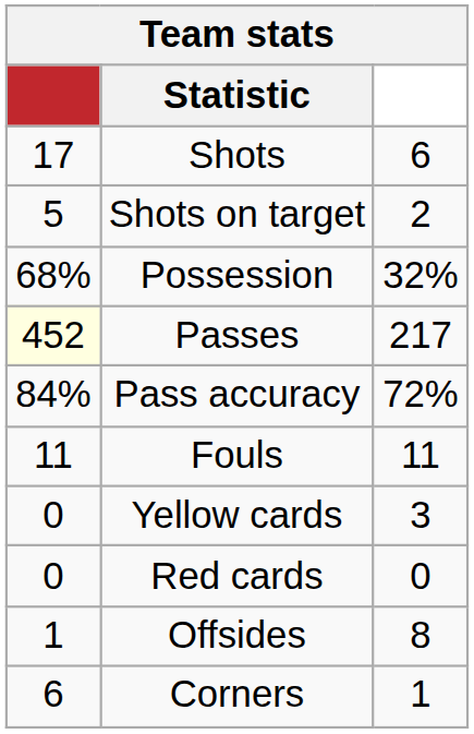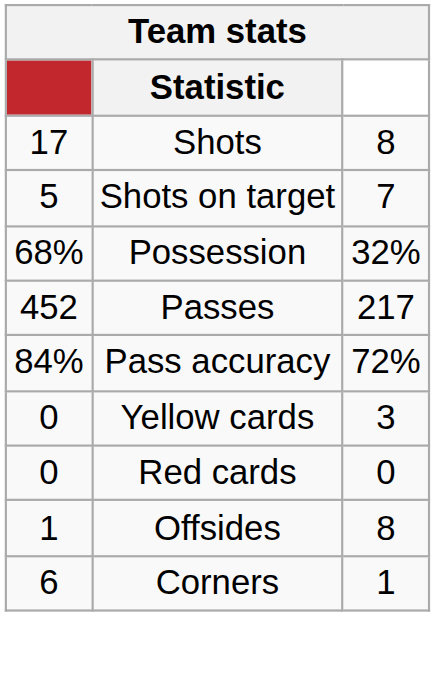 <table class="wikitable" style="margin-left: auto; margin-right: auto; border: none; text-align:center;">
 <tr>
 <th colspan=3>Team stats</th>
 </tr>
 <tr>
 <th style="background: #c1272d; color: #006233;"> <a href='#'></a></th>
 <th>Statistic</th>
 <th style="background: #FFFFFF; color: #EF2B2D;"> <a href='#'></a></th>
 </tr>
 <tr>
 <td>17</td>
 <td>Shots</td>
-<td>6</td>
+<td>8</td>
 </tr>
 <tr>
 <td>5</td>
 <td>Shots on target</td>
-<td>2</td>
+<td>7</td>
 </tr>
 <tr>
 <td>68%</td>
 <td>Possession</td>
 <td>32%</td>
 </tr>
 <tr>
-<td style="background: lightyellow;">452</td>
+<td>452</td>
 <td>Passes</td>
 <td>217</td>
 </tr>
 <tr>
 <td>84%</td>
 <td>Pass accuracy</td>
 <td>72%</td>
-</tr>
-<tr>
-<td>11</td>
-<td>Fouls</td>
-<td>11</td>
 </tr>
 <tr>
 <td>0</td>
 <td>Yellow cards</td>
 <td>3</td>
 </tr>
 <tr>
 <td>0</td>
 <td>Red cards</td>
 <td>0</td>
 </tr>
 <tr>
 <td>1</td>
 <td>Offsides</td>
 <td>8</td>
 </tr>
 <tr>
 <td>6</td>
 <td>Corners</td>
 <td>1</td>
 </tr>
 </table>
